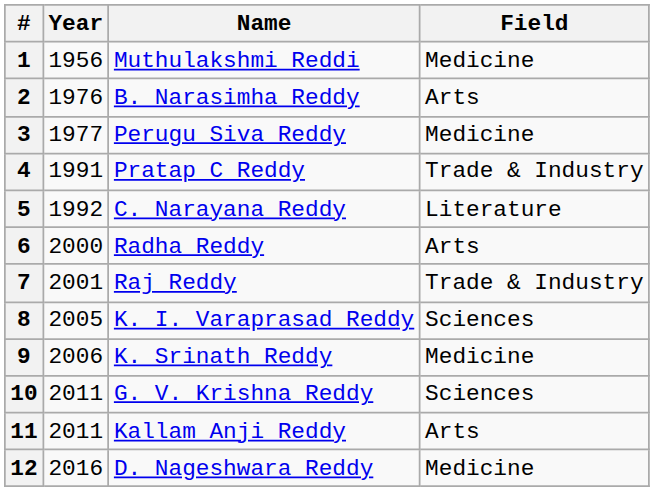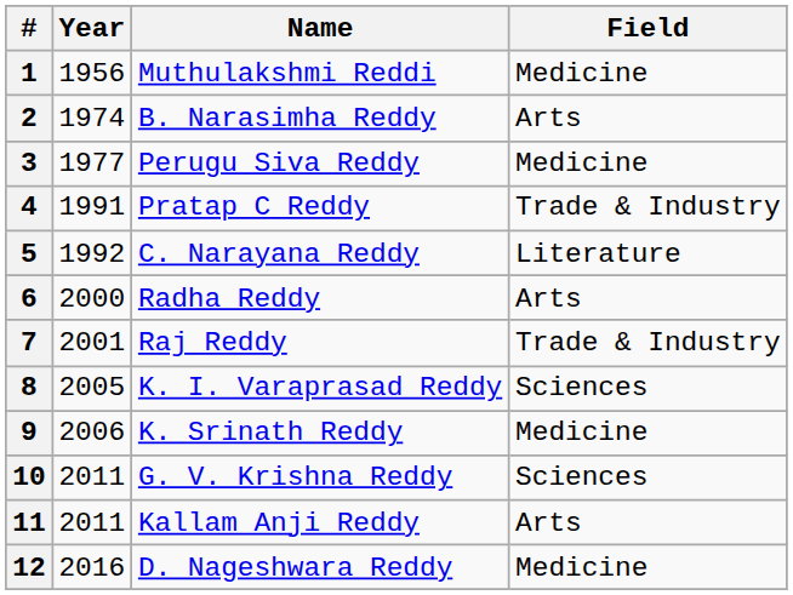 <table class="wikitable sortable">
 <tr>
 <th>#</th>
 <th>Year</th>
 <th>Name</th>
 <th colspan="2">Field</th>
 </tr>
 <tr>
 <th>1</th>
 <td>1956</td>
 <td><a href='#'>Muthulakshmi Reddi</a></td>
 <td>Medicine</td>
 </tr>
 <tr>
 <th>2</th>
-<td>1976</td>
+<td>1974</td>
 <td><a href='#'>B. Narasimha Reddy</a></td>
 <td>Arts</td>
 </tr>
 <tr>
 <th>3</th>
 <td>1977</td>
 <td><a href='#'>Perugu Siva Reddy</a></td>
 <td>Medicine</td>
 </tr>
 <tr>
 <th>4</th>
 <td>1991</td>
 <td><a href='#'>Pratap C Reddy</a></td>
 <td>Trade & Industry</td>
 </tr>
 <tr>
 <th>5</th>
 <td>1992</td>
 <td><a href='#'>C. Narayana Reddy</a></td>
 <td>Literature</td>
 </tr>
 <tr>
 <th>6</th>
 <td>2000</td>
 <td><a href='#'>Radha Reddy</a></td>
 <td>Arts</td>
 </tr>
 <tr>
 <th>7</th>
 <td>2001</td>
 <td><a href='#'>Raj Reddy</a></td>
 <td>Trade & Industry</td>
 </tr>
 <tr>
 <th>8</th>
 <td>2005</td>
 <td><a href='#'>K. I. Varaprasad Reddy</a></td>
 <td>Sciences</td>
 </tr>
 <tr>
 <th>9</th>
 <td>2006</td>
 <td><a href='#'>K. Srinath Reddy</a></td>
 <td>Medicine</td>
 </tr>
 <tr>
 <th>10</th>
 <td>2011</td>
 <td><a href='#'>G. V. Krishna Reddy</a></td>
 <td>Sciences</td>
 </tr>
 <tr>
 <th>11</th>
 <td>2011</td>
 <td><a href='#'>Kallam Anji Reddy</a></td>
 <td>Arts</td>
 </tr>
 <tr>
 <th>12</th>
 <td>2016</td>
 <td><a href='#'>D. Nageshwara Reddy</a></td>
 <td>Medicine</td>
 </tr>
 </table>
